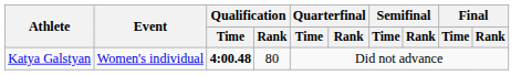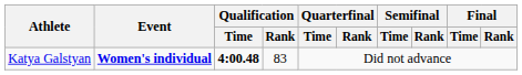 <table class=wikitable style=font-size:90%;text-align:center>
 <tr>
 <th rowspan=2>Athlete</th>
 <th rowspan=2>Event</th>
 <th colspan=2>Qualification</th>
 <th colspan=2>Quarterfinal</th>
 <th colspan=2>Semifinal</th>
 <th colspan=2>Final</th>
 </tr>
 <tr style=font-size:95%>
 <th>Time</th>
 <th>Rank</th>
 <th>Time</th>
 <th>Rank</th>
 <th>Time</th>
 <th>Rank</th>
 <th>Time</th>
 <th>Rank</th>
 </tr>
 <tr>
 <td align=left><a href='#'>Katya Galstyan</a></td>
-<td align=left><a href='#'>Women's individual</a></td>
+<td align=left><strong><a href='#'>Women's individual</a></strong></td>
 <td><strong>4:00.48</strong></td>
-<td>80</td>
+<td>83</td>
 <td colspan=6>Did not advance</td>
 </tr>
 </table>
